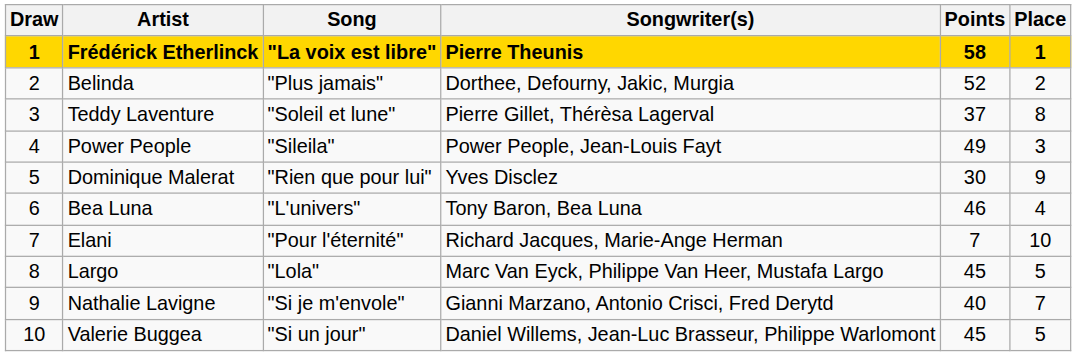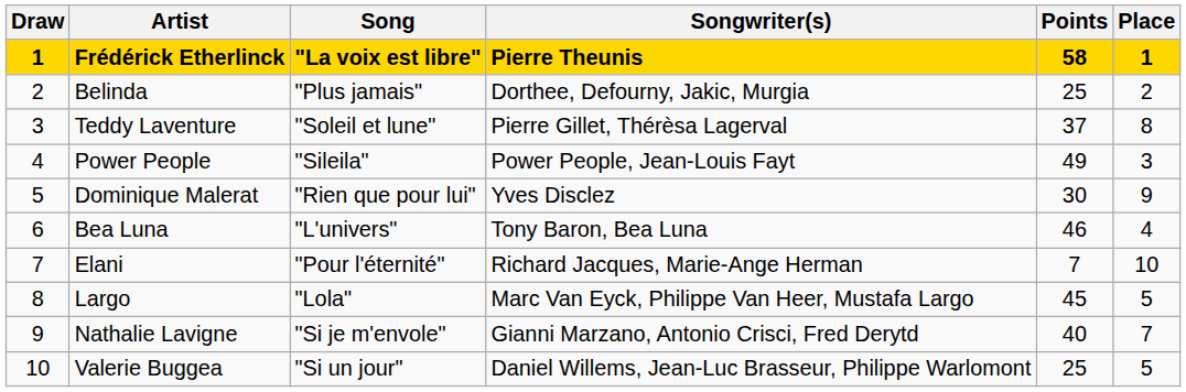 <table class="sortable wikitable" style="margin: 1em auto 1em auto; text-align:center">
 <tr>
 <th>Draw</th>
 <th>Artist</th>
 <th>Song</th>
 <th>Songwriter(s)</th>
 <th>Points</th>
 <th>Place</th>
 </tr>
 <tr style="font-weight:bold; background:gold;">
 <td>1</td>
 <td align="left">Frédérick Etherlinck</td>
 <td align="left">"La voix est libre"</td>
 <td align="left">Pierre Theunis</td>
 <td>58</td>
 <td>1</td>
 </tr>
 <tr>
 <td>2</td>
 <td align="left">Belinda</td>
 <td align="left">"Plus jamais"</td>
 <td align="left">Dorthee, Defourny, Jakic, Murgia</td>
-<td>52</td>
+<td>25</td>
 <td>2</td>
 </tr>
 <tr>
 <td>3</td>
 <td align="left">Teddy Laventure</td>
 <td align="left">"Soleil et lune"</td>
 <td align="left">Pierre Gillet, Thérèsa Lagerval</td>
 <td>37</td>
 <td>8</td>
 </tr>
 <tr>
 <td>4</td>
 <td align="left">Power People</td>
 <td align="left">"Sileila"</td>
 <td align="left">Power People, Jean-Louis Fayt</td>
 <td>49</td>
 <td>3</td>
 </tr>
 <tr>
 <td>5</td>
 <td align="left">Dominique Malerat</td>
 <td align="left">"Rien que pour lui"</td>
 <td align="left">Yves Disclez</td>
 <td>30</td>
 <td>9</td>
 </tr>
 <tr>
 <td>6</td>
 <td align="left">Bea Luna</td>
 <td align="left">"L'univers"</td>
 <td align="left">Tony Baron, Bea Luna</td>
 <td>46</td>
 <td>4</td>
 </tr>
 <tr>
 <td>7</td>
 <td align="left">Elani</td>
 <td align="left">"Pour l'éternité"</td>
 <td align="left">Richard Jacques, Marie-Ange Herman</td>
 <td>7</td>
 <td>10</td>
 </tr>
 <tr>
 <td>8</td>
 <td align="left">Largo</td>
 <td align="left">"Lola"</td>
 <td align="left">Marc Van Eyck, Philippe Van Heer, Mustafa Largo</td>
 <td>45</td>
 <td>5</td>
 </tr>
 <tr>
 <td>9</td>
 <td align="left">Nathalie Lavigne</td>
 <td align="left">"Si je m'envole"</td>
 <td align="left">Gianni Marzano, Antonio Crisci, Fred Derytd</td>
 <td>40</td>
 <td>7</td>
 </tr>
 <tr>
 <td>10</td>
 <td align="left">Valerie Buggea</td>
 <td align="left">"Si un jour"</td>
 <td align="left">Daniel Willems, Jean-Luc Brasseur, Philippe Warlomont</td>
-<td>45</td>
+<td>25</td>
 <td>5</td>
 </tr>
 </table>
